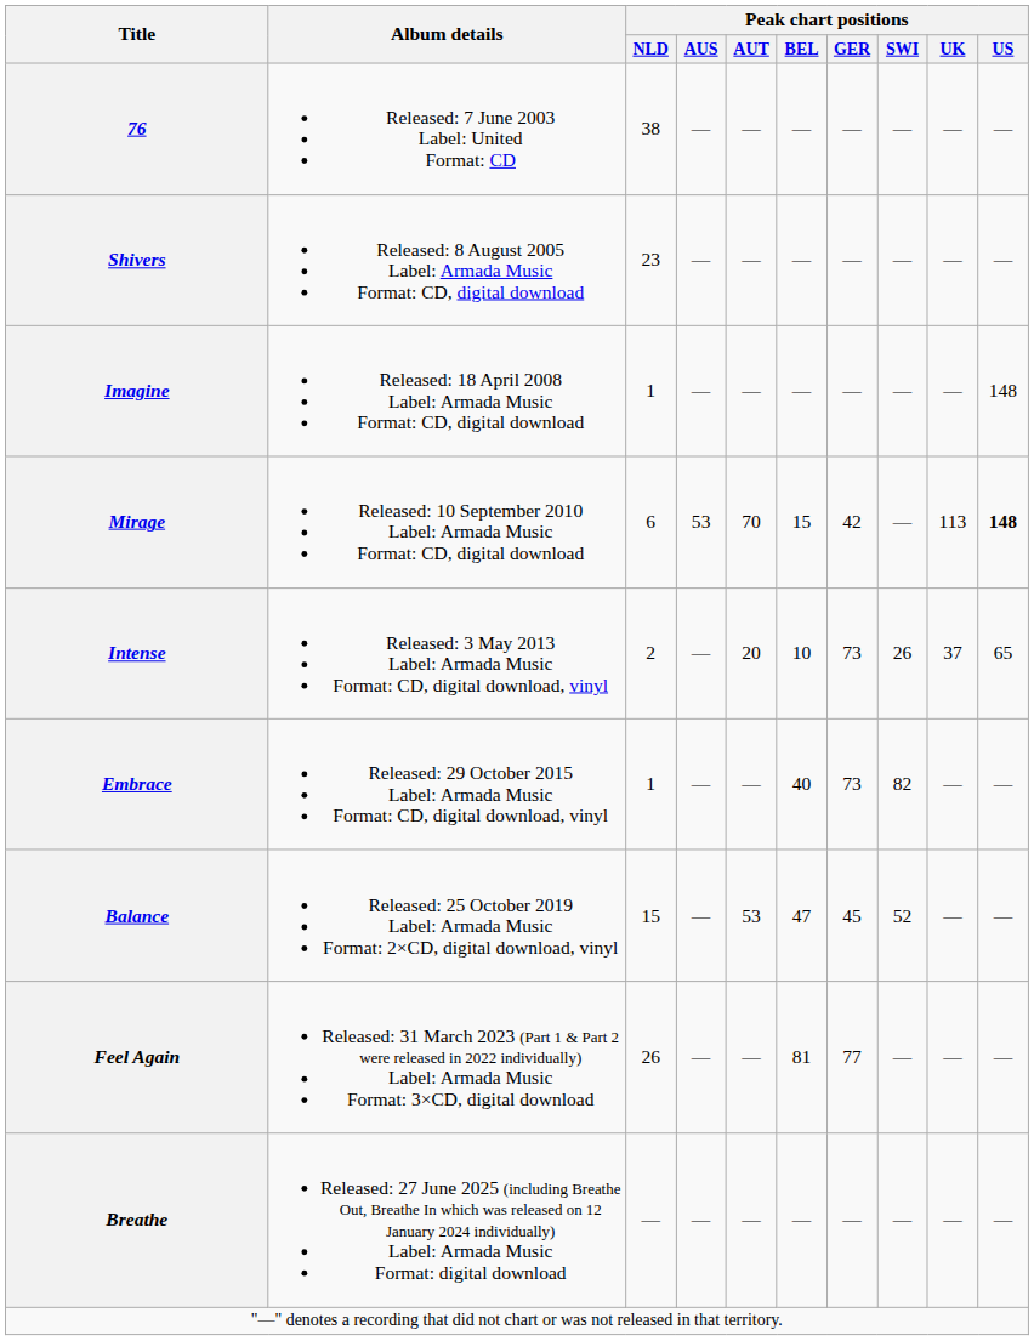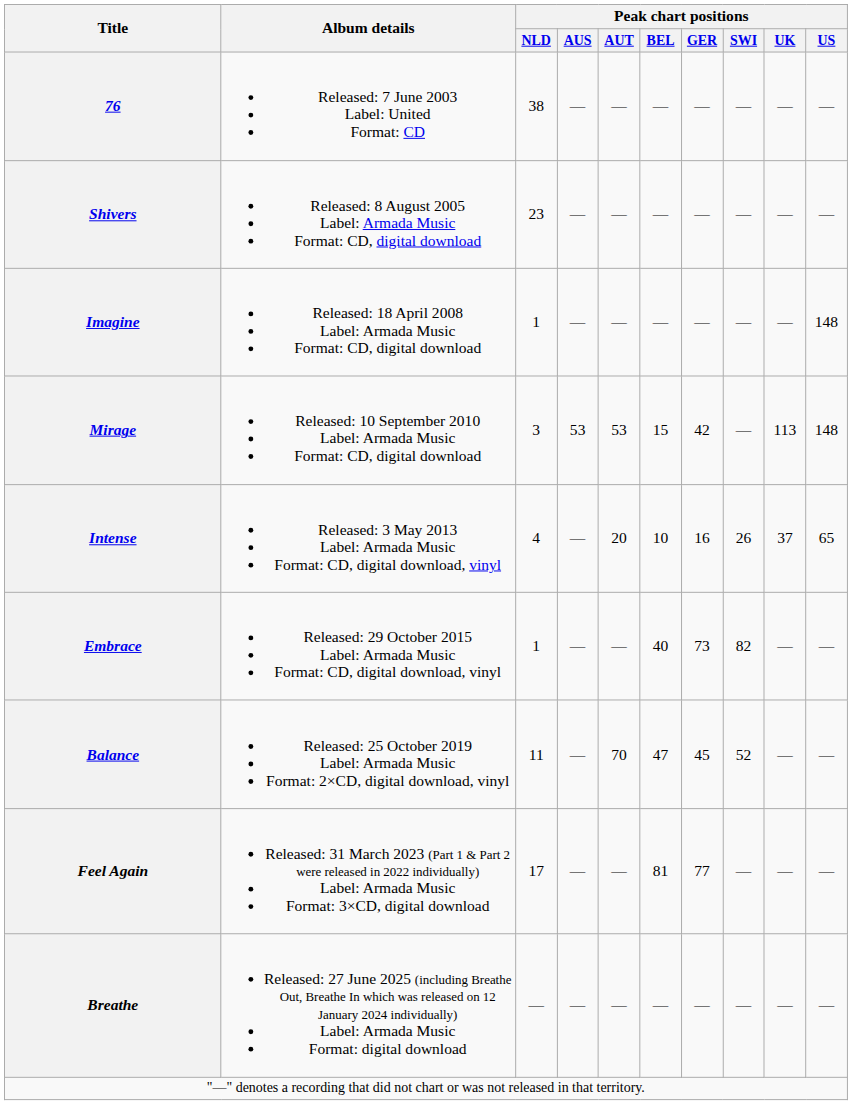 <table class="wikitable plainrowheaders" style="text-align:center;">
 <tr>
 <th scope="col" rowspan="2" style="width:13.5em;">Title</th>
 <th scope="col" rowspan="2" style="width:18.5em;">Album details</th>
 <th scope="col" colspan="8">Peak chart positions</th>
 </tr>
 <tr>
 <th scope="col" style="width:2.5em;font-size:90%;"><a href='#'>NLD</a><br></th>
 <th scope="col" style="width:2.5em;font-size:90%;"><a href='#'>AUS</a><br></th>
 <th scope="col" style="width:2.5em;font-size:90%;"><a href='#'>AUT</a><br></th>
 <th scope="col" style="width:2.5em;font-size:90%;"><a href='#'>BEL</a><br></th>
 <th scope="col" style="width:2.5em;font-size:90%;"><a href='#'>GER</a><br></th>
 <th scope="col" style="width:2.5em;font-size:90%;"><a href='#'>SWI</a><br></th>
 <th scope="col" style="width:2.5em;font-size:90%;"><a href='#'>UK</a><br></th>
 <th scope="col" style="width:2.5em;font-size:90%;"><a href='#'>US</a><br></th>
 </tr>
 <tr>
 <th scope="row"><em><a href='#'>76</a></em></th>
 <td><br><ul><li>Released: 7 June 2003</li><li>Label: United</li><li>Format: <a href='#'>CD</a></li></ul></td>
 <td>38</td>
 <td>—</td>
 <td>—</td>
 <td>—</td>
 <td>—</td>
 <td>—</td>
 <td>—</td>
 <td>—</td>
 </tr>
 <tr>
 <th scope="row"><em><a href='#'>Shivers</a></em></th>
 <td><br><ul><li>Released: 8 August 2005</li><li>Label: <a href='#'>Armada Music</a></li><li>Format: CD, <a href='#'>digital download</a></li></ul></td>
 <td>23</td>
 <td>—</td>
 <td>—</td>
 <td>—</td>
 <td>—</td>
 <td>—</td>
 <td>—</td>
 <td>—</td>
 </tr>
 <tr>
 <th scope="row"><em><a href='#'>Imagine</a></em></th>
 <td><br><ul><li>Released: 18 April 2008</li><li>Label: Armada Music</li><li>Format: CD, digital download</li></ul></td>
 <td>1</td>
 <td>—</td>
 <td>—</td>
 <td>—</td>
 <td>—</td>
 <td>—</td>
 <td>—</td>
 <td>148</td>
 </tr>
 <tr>
 <th scope="row"><em><a href='#'>Mirage</a></em></th>
 <td><br><ul><li>Released: 10 September 2010</li><li>Label: Armada Music</li><li>Format: CD, digital download</li></ul></td>
-<td>6</td>
+<td>3</td>
 <td>53</td>
-<td>70</td>
+<td>53</td>
 <td>15</td>
 <td>42</td>
 <td>—</td>
 <td>113</td>
-<td><strong>148</strong></td>
+<td>148</td>
 </tr>
 <tr>
 <th scope="row"><em><a href='#'>Intense</a></em></th>
 <td><br><ul><li>Released: 3 May 2013</li><li>Label: Armada Music</li><li>Format: CD, digital download, <a href='#'>vinyl</a></li></ul></td>
-<td>2</td>
+<td>4</td>
 <td>—</td>
 <td>20</td>
 <td>10</td>
-<td>73</td>
+<td>16</td>
 <td>26</td>
 <td>37</td>
 <td>65</td>
 </tr>
 <tr>
 <th scope="row"><em><a href='#'>Embrace</a></em></th>
 <td><br><ul><li>Released: 29 October 2015</li><li>Label: Armada Music</li><li>Format: CD, digital download, vinyl</li></ul></td>
 <td>1</td>
 <td>—</td>
 <td>—</td>
 <td>40</td>
 <td>73</td>
 <td>82</td>
 <td>—</td>
 <td>—</td>
 </tr>
 <tr>
 <th scope="row"><em><a href='#'>Balance</a></em></th>
 <td><br><ul><li>Released: 25 October 2019</li><li>Label: Armada Music</li><li>Format: 2×CD, digital download, vinyl</li></ul></td>
-<td>15</td>
+<td>11</td>
 <td>—</td>
-<td>53</td>
+<td>70</td>
 <td>47</td>
 <td>45</td>
 <td>52</td>
 <td>—</td>
 <td>—</td>
 </tr>
 <tr>
 <th scope="row"><em>Feel Again</em></th>
 <td><br><ul><li>Released: 31 March 2023 <small>(Part 1 & Part 2 were released in 2022 individually)</small></li><li>Label: Armada Music</li><li>Format: 3×CD, digital download</li></ul></td>
-<td>26</td>
+<td>17</td>
 <td>—</td>
 <td>—</td>
 <td>81</td>
 <td>77</td>
 <td>—</td>
 <td>—</td>
 <td>—</td>
 </tr>
 <tr>
 <th scope="row"><em>Breathe</em></th>
 <td><br><ul><li>Released: 27 June 2025 <small>(including Breathe Out, Breathe In which was released on 12 January 2024 individually)</small></li><li>Label: Armada Music</li><li>Format: digital download</li></ul></td>
 <td>—</td>
 <td>—</td>
 <td>—</td>
 <td>—</td>
 <td>—</td>
 <td>—</td>
 <td>—</td>
 <td>—</td>
 </tr>
 <tr>
 <td colspan="11" style="font-size:90%">"—" denotes a recording that did not chart or was not released in that territory.</td>
 </tr>
 </table>
